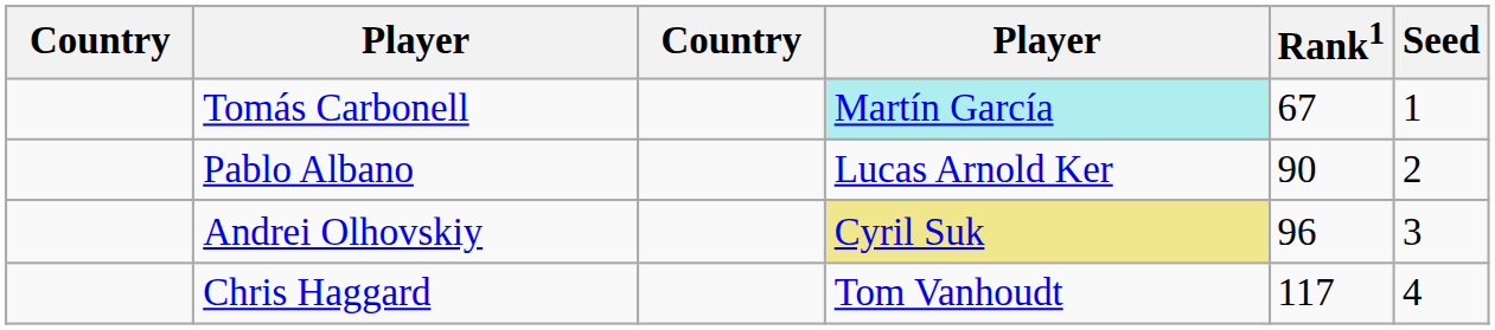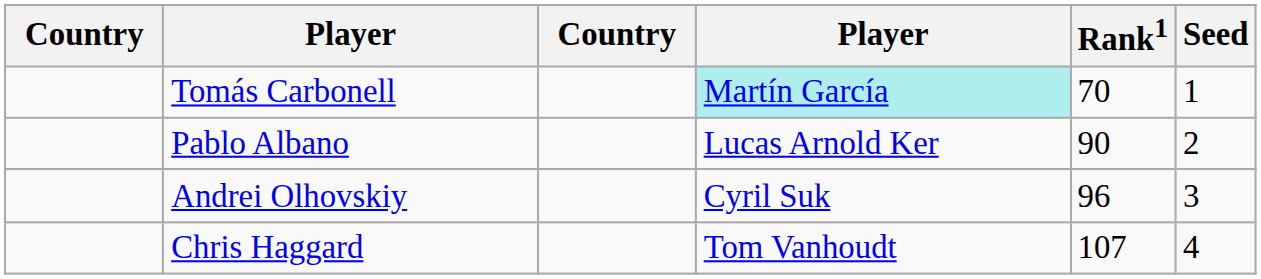 <table class="sortable wikitable">
 <tr>
 <th width="70">Country</th>
 <th width="175">Player</th>
 <th width="70">Country</th>
 <th width="175">Player</th>
 <th>Rank<sup>1</sup></th>
 <th>Seed</th>
 </tr>
 <tr>
 <td></td>
 <td><a href='#'>Tomás Carbonell</a></td>
 <td></td>
 <td style="background: paleturquoise;"><a href='#'>Martín García</a></td>
-<td>67</td>
+<td>70</td>
 <td>1</td>
 </tr>
 <tr>
 <td></td>
 <td><a href='#'>Pablo Albano</a></td>
 <td></td>
 <td><a href='#'>Lucas Arnold Ker</a></td>
 <td>90</td>
 <td>2</td>
 </tr>
 <tr>
 <td></td>
 <td><a href='#'>Andrei Olhovskiy</a></td>
 <td></td>
-<td style="background: khaki;"><a href='#'>Cyril Suk</a></td>
+<td><a href='#'>Cyril Suk</a></td>
 <td>96</td>
 <td>3</td>
 </tr>
 <tr>
 <td></td>
 <td><a href='#'>Chris Haggard</a></td>
 <td></td>
 <td><a href='#'>Tom Vanhoudt</a></td>
-<td>117</td>
+<td>107</td>
 <td>4</td>
 </tr>
 </table>
